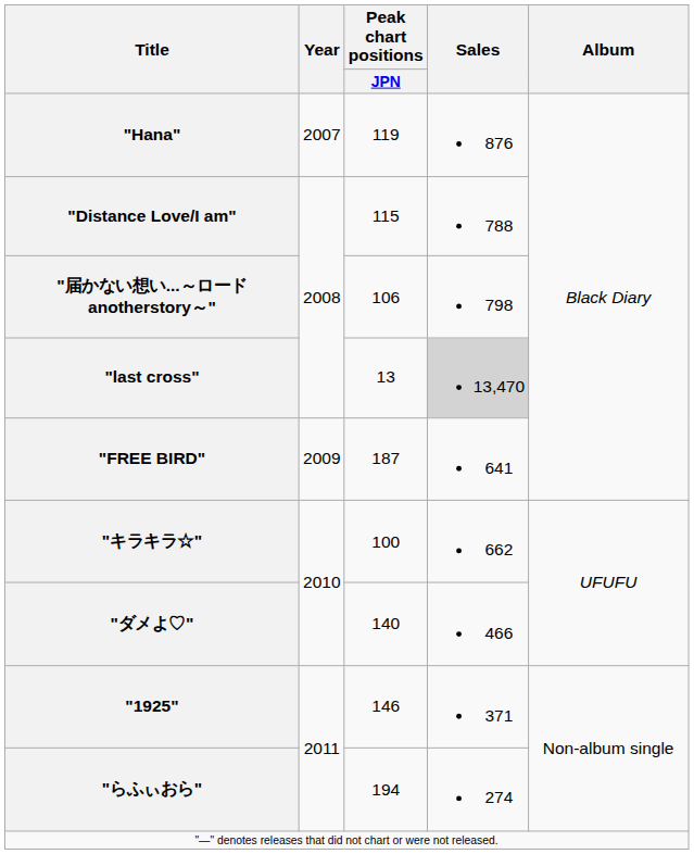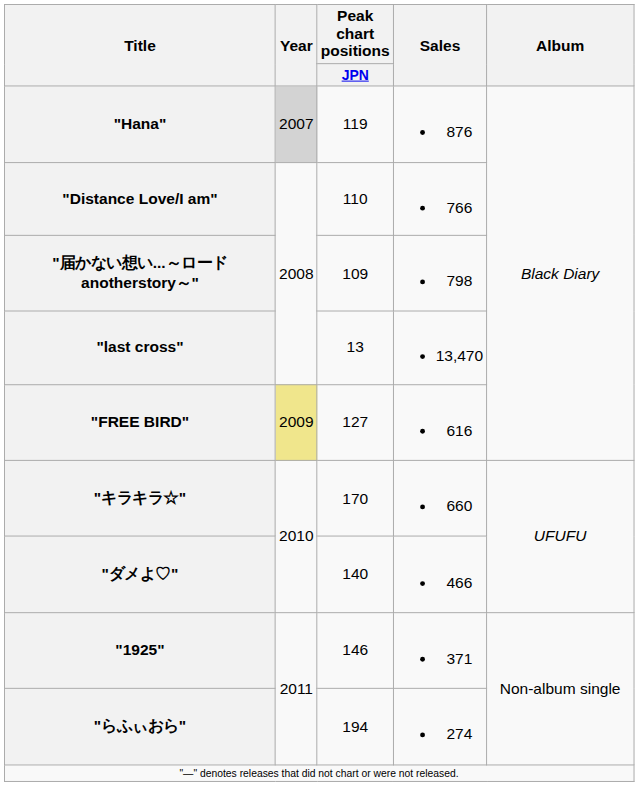 <table class="wikitable plainrowheaders" style="text-align:center;" border="1">
 <tr>
 <th scope="col" rowspan="2" style="width:17em;">Title</th>
 <th scope="col" rowspan="2" style="width:2em;">Year</th>
 <th scope="col">Peak chart positions</th>
 <th scope="col" rowspan="2" style="width:5em;">Sales</th>
 <th scope="col" rowspan="2" style="width:9em;">Album</th>
 </tr>
 <tr>
 <th scope="col" style="width:3em;font-size:90%;"><a href='#'>JPN</a><br></th>
 </tr>
 <tr>
 <th scope="row">"Hana"</th>
-<td>2007</td>
+<td style="background: lightgrey;">2007</td>
 <td>119</td>
 <td><br><ul><li>876　</li></ul></td>
 <td rowspan="5"><em>Black Diary</em></td>
 </tr>
 <tr>
 <th scope="row">"Distance Love/I am"</th>
 <td rowspan="3">2008</td>
-<td>115</td>
-<td><br><ul><li>788</li></ul></td>
+<td>110</td>
+<td><br><ul><li>766</li></ul></td>
 </tr>
 <tr>
 <th scope="row">"届かない想い...～ロードanotherstory～"</th>
-<td>106</td>
+<td>109</td>
 <td><br><ul><li>798　</li></ul></td>
 </tr>
 <tr>
 <th scope="row">"last cross"</th>
 <td>13</td>
-<td style="background: lightgrey;"><br><ul><li>13,470</li></ul></td>
+<td><br><ul><li>13,470</li></ul></td>
 </tr>
 <tr>
 <th scope="row">"FREE BIRD"</th>
-<td>2009</td>
-<td>187</td>
-<td><br><ul><li>641　</li></ul></td>
+<td style="background: khaki;">2009</td>
+<td>127</td>
+<td><br><ul><li>616　</li></ul></td>
 </tr>
 <tr>
 <th scope="row">"キラキラ☆"</th>
 <td rowspan="2">2010</td>
-<td>100</td>
-<td><br><ul><li>662　</li></ul></td>
+<td>170</td>
+<td><br><ul><li>660　</li></ul></td>
 <td rowspan="2"><em>UFUFU</em></td>
 </tr>
 <tr>
 <th scope="row">"ダメよ♡"</th>
 <td>140</td>
 <td><br><ul><li>466　</li></ul></td>
 </tr>
 <tr>
 <th scope="row">"1925"</th>
 <td rowspan="2">2011</td>
 <td>146</td>
 <td><br><ul><li>371　</li></ul></td>
 <td rowspan="2">Non-album single</td>
 </tr>
 <tr>
 <th scope="row">"らふぃおら"</th>
 <td>194</td>
 <td><br><ul><li>274　</li></ul></td>
 </tr>
 <tr>
 <td colspan="14" style="font-size: 8pt">"—" denotes releases that did not chart or were not released.</td>
 </tr>
 </table>
